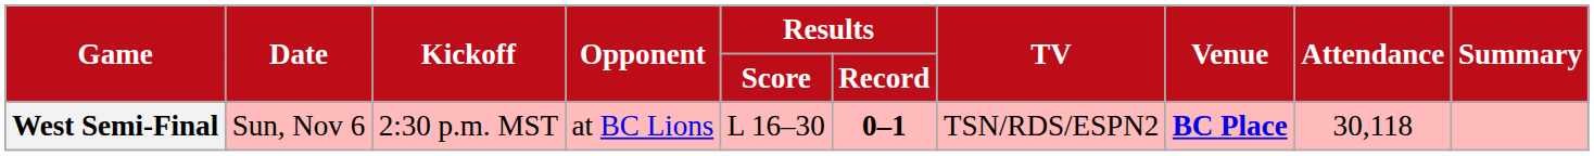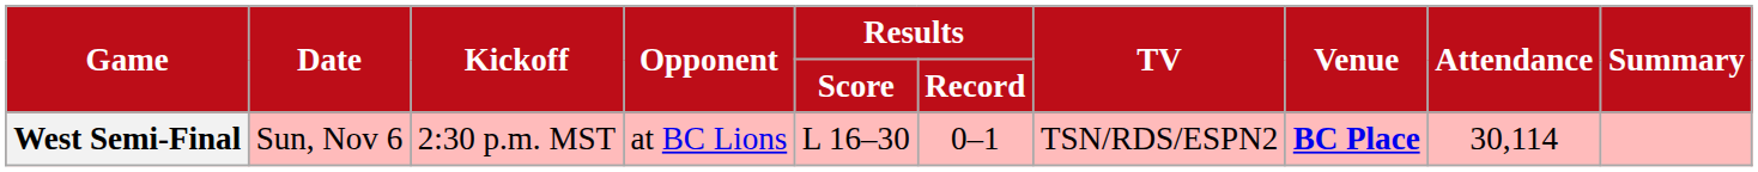 <table class="wikitable" style="font-size: 95%;">
 <tr>
 <th style="background:#BD0D18;color:#FFFFFF;" rowspan=2>Game</th>
 <th style="background:#BD0D18;color:#FFFFFF;" rowspan=2>Date</th>
 <th style="background:#BD0D18;color:#FFFFFF;" rowspan=2>Kickoff</th>
 <th style="background:#BD0D18;color:#FFFFFF;" rowspan=2>Opponent</th>
 <th style="background:#BD0D18;color:#FFFFFF;" colspan=2>Results</th>
 <th style="background:#BD0D18;color:#FFFFFF;" rowspan=2>TV</th>
 <th style="background:#BD0D18;color:#FFFFFF;" rowspan=2>Venue</th>
 <th style="background:#BD0D18;color:#FFFFFF;" rowspan=2>Attendance</th>
 <th style="background:#BD0D18;color:#FFFFFF;" rowspan=2>Summary</th>
 </tr>
 <tr>
 <th style="background:#BD0D18;color:#FFFFFF;">Score</th>
 <th style="background:#BD0D18;color:#FFFFFF;">Record</th>
 </tr>
 <tr align="center" bgcolor="#ffbbbb">
 <th align="center">West Semi-Final</th>
 <td align="center">Sun, Nov 6</td>
 <td align="center">2:30 p.m. MST</td>
 <td align="center">at <a href='#'>BC Lions</a></td>
 <td align="center">L 16–30</td>
-<td align="center"><strong>0–1</strong></td>
+<td align="center">0–1</td>
 <td align="center">TSN/RDS/ESPN2</td>
 <td align="center"><strong><a href='#'>BC Place</a></strong></td>
-<td align="center">30,118</td>
+<td align="center">30,114</td>
 <td align="center"></td>
 </tr>
 </table>
